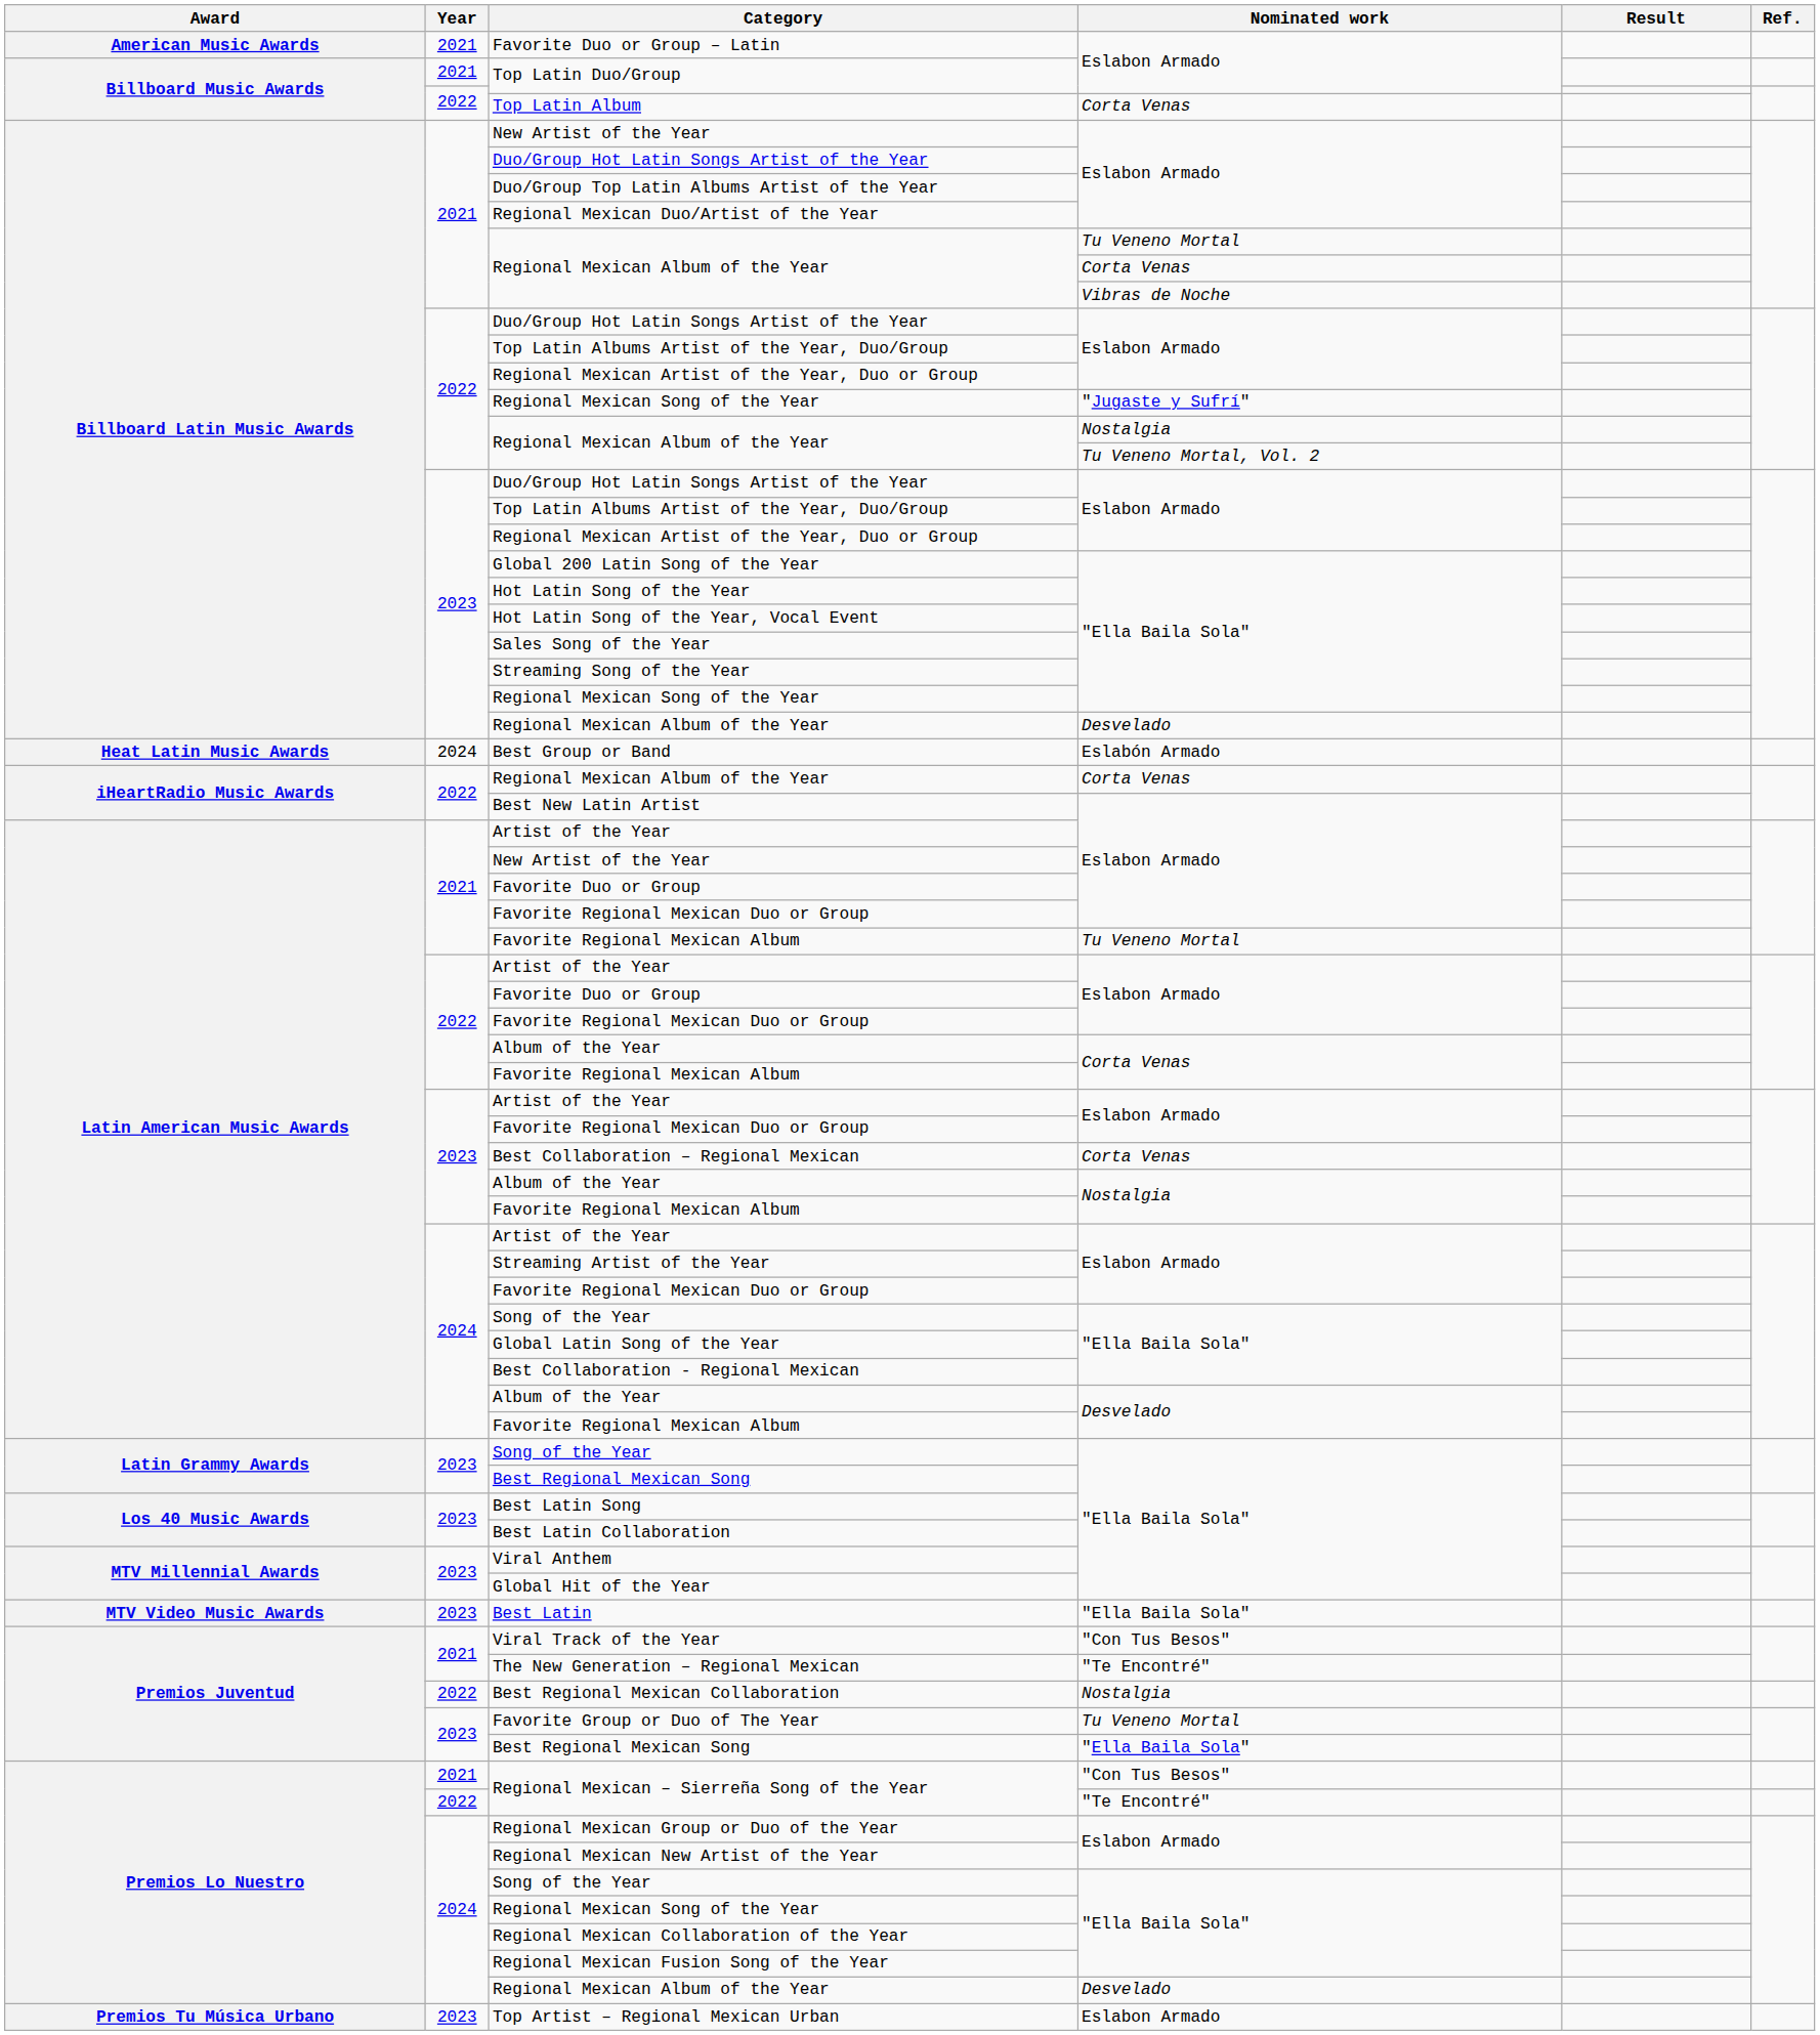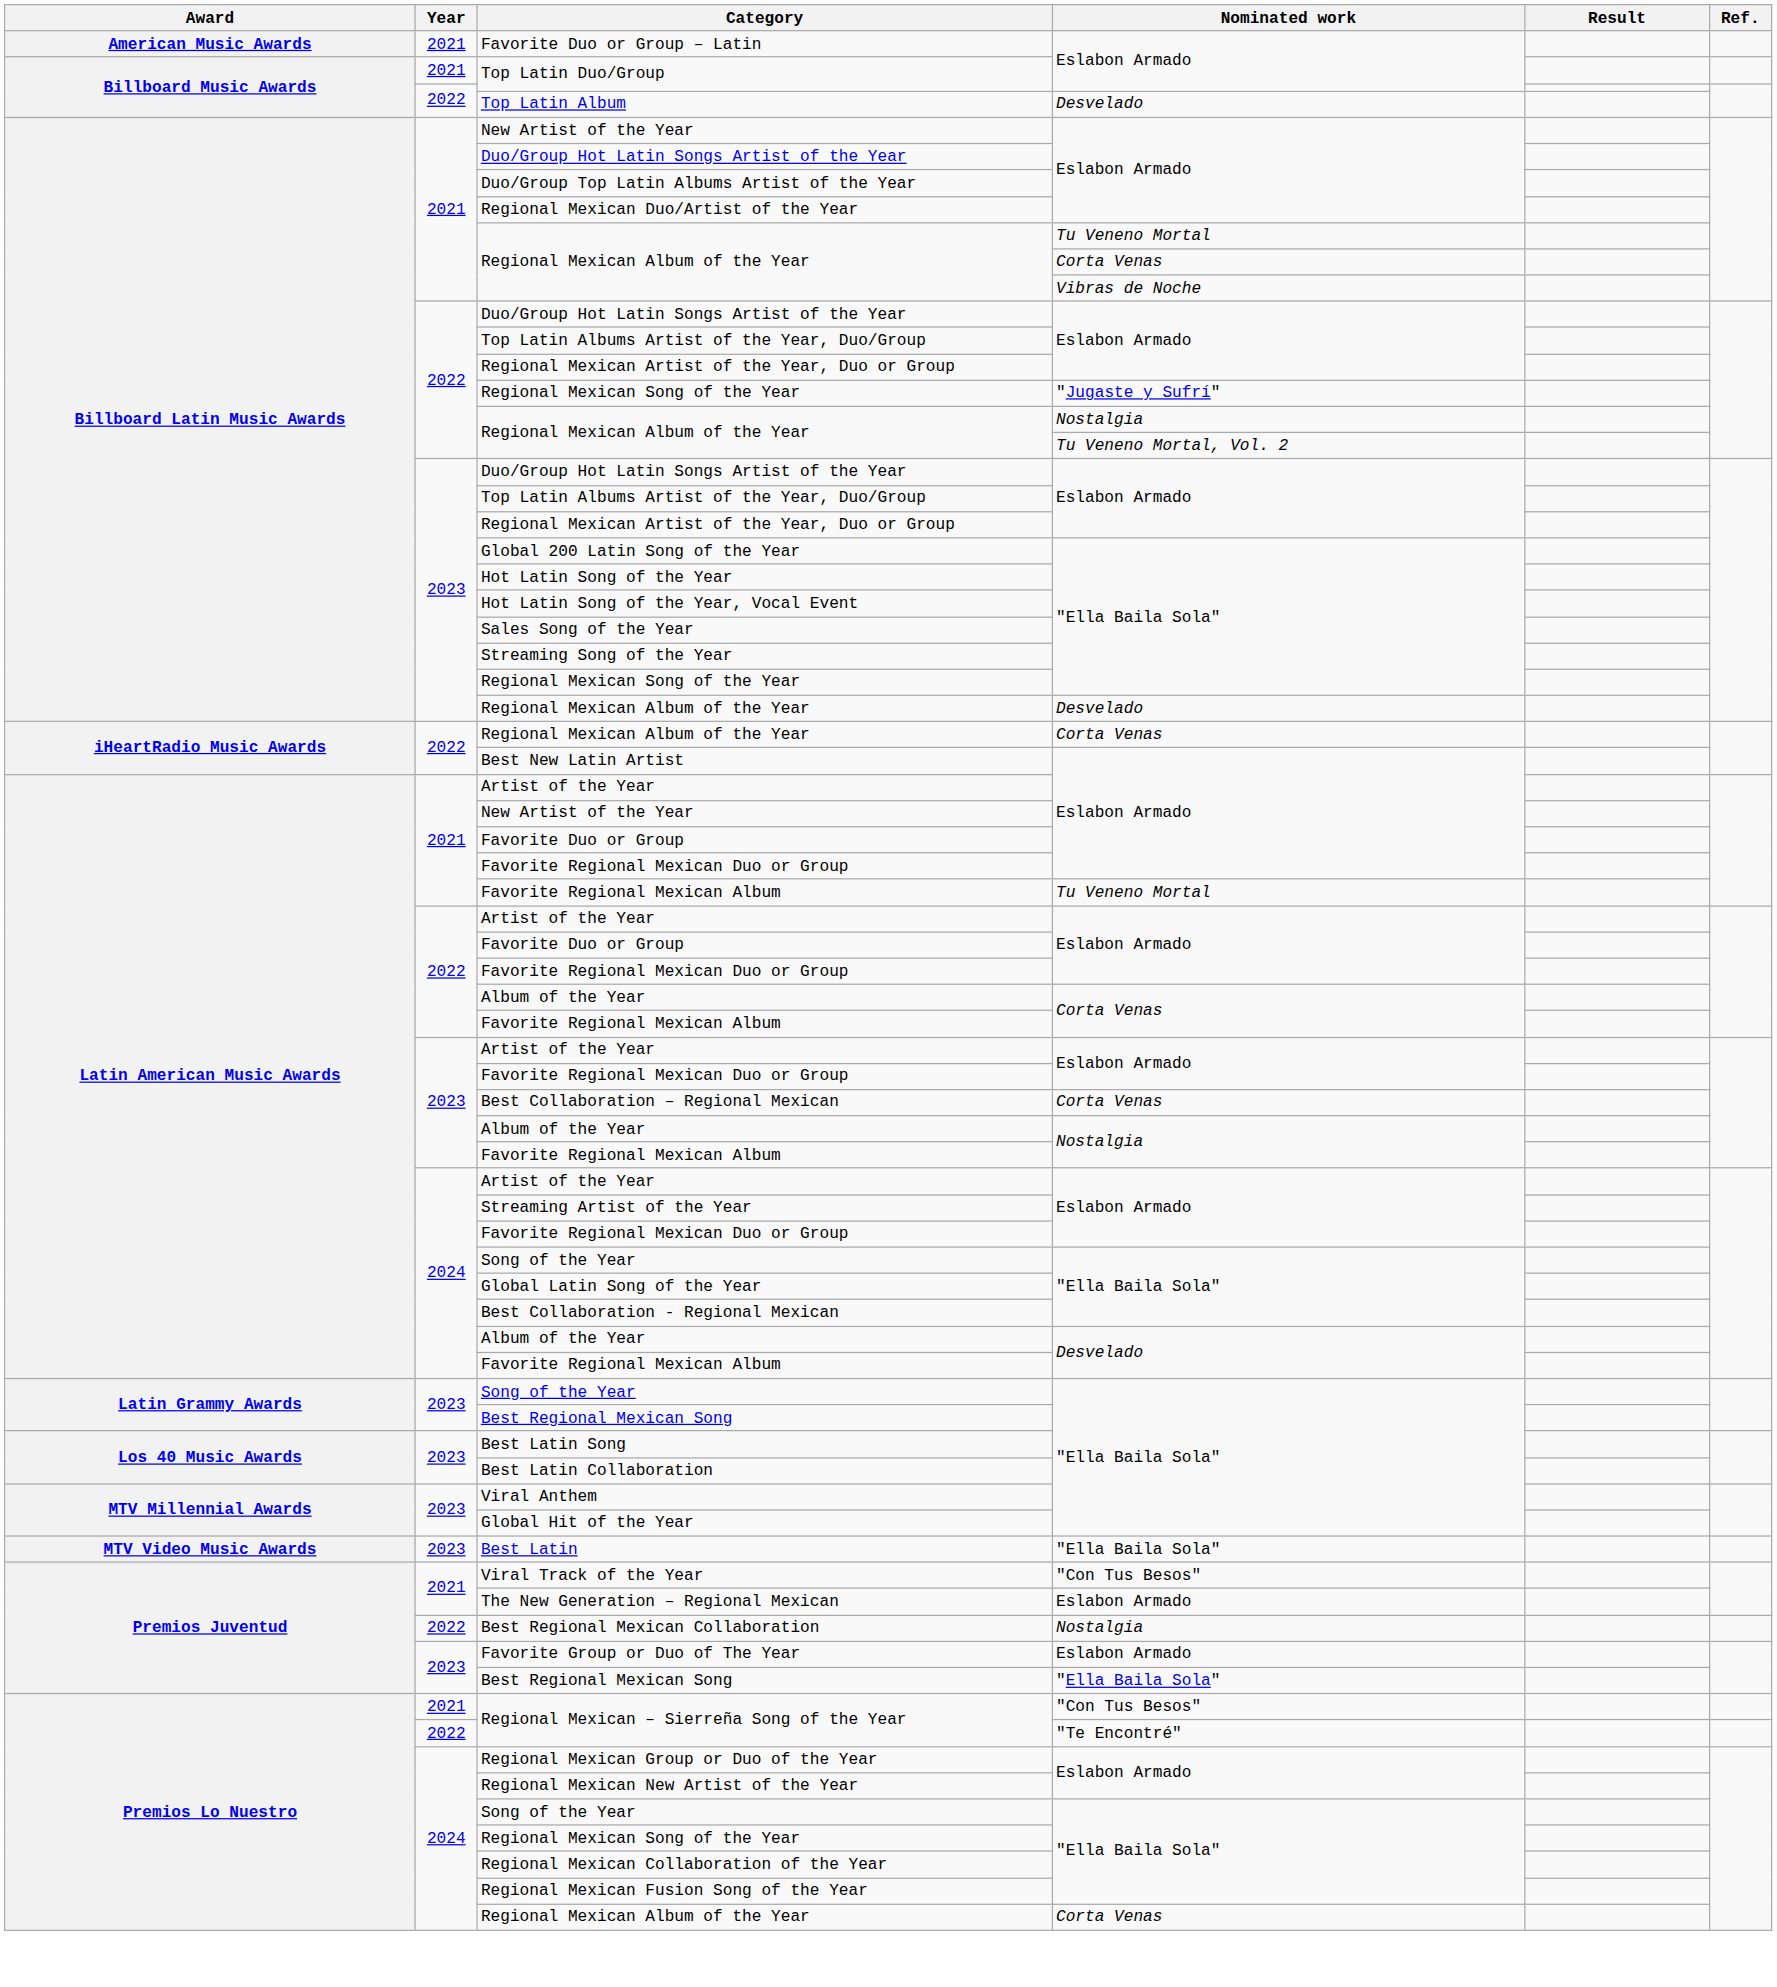 <table class="wikitable sortable plainrowheaders" style="width:90%;">
 <tr>
 <th style="width:20%;">Award</th>
 <th width=3%>Year</th>
 <th style="width:28%;">Category</th>
 <th style="width:23%;">Nominated work</th>
 <th style="width:9%;">Result</th>
 <th style="width:3%;">Ref.</th>
 </tr>
 <tr>
 <th rowspan="1" scope="row"><a href='#'>American Music Awards</a></th>
 <td align="center"><a href='#'>2021</a></td>
 <td>Favorite Duo or Group – Latin</td>
 <td rowspan="3">Eslabon Armado</td>
 <td></td>
 <td></td>
 </tr>
 <tr>
 <th rowspan="3" scope="row"><a href='#'>Billboard Music Awards</a></th>
 <td align="center"><a href='#'>2021</a></td>
 <td rowspan="2">Top Latin Duo/Group</td>
 <td></td>
 <td></td>
 </tr>
 <tr>
 <td rowspan="2" align="center"><a href='#'>2022</a></td>
 <td></td>
 <td rowspan="2"></td>
 </tr>
 <tr>
 <td><a href='#'>Top Latin Album</a></td>
-<td><em>Corta Venas</em></td>
+<td><em>Desvelado</em></td>
 <td></td>
 </tr>
 <tr>
 <th rowspan="23" scope="row"><a href='#'>Billboard Latin Music Awards</a></th>
 <td rowspan="7" align="center"><a href='#'>2021</a></td>
 <td>New Artist of the Year</td>
 <td rowspan="4">Eslabon Armado</td>
 <td></td>
 <td rowspan="7"></td>
 </tr>
 <tr>
 <td><a href='#'>Duo/Group Hot Latin Songs Artist of the Year</a></td>
 <td></td>
 </tr>
 <tr>
 <td>Duo/Group Top Latin Albums Artist of the Year</td>
 <td></td>
 </tr>
 <tr>
 <td>Regional Mexican Duo/Artist of the Year</td>
 <td></td>
 </tr>
 <tr>
 <td rowspan="3">Regional Mexican Album of the Year</td>
 <td><em>Tu Veneno Mortal</em></td>
 <td></td>
 </tr>
 <tr>
 <td><em>Corta Venas</em></td>
 <td></td>
 </tr>
 <tr>
 <td><em>Vibras de Noche</em></td>
 <td></td>
 </tr>
 <tr>
 <td rowspan="6" align="center"><a href='#'>2022</a></td>
 <td>Duo/Group Hot Latin Songs Artist of the Year</td>
 <td rowspan="3">Eslabon Armado</td>
 <td></td>
 <td rowspan="6" style="text-align:center;"></td>
 </tr>
 <tr>
 <td>Top Latin Albums Artist of the Year, Duo/Group</td>
 <td></td>
 </tr>
 <tr>
 <td>Regional Mexican Artist of the Year, Duo or Group</td>
 <td></td>
 </tr>
 <tr>
 <td>Regional Mexican Song of the Year</td>
 <td>"<a href='#'>Jugaste y Sufrí</a>" </td>
 <td></td>
 </tr>
 <tr>
 <td rowspan="2">Regional Mexican Album of the Year</td>
 <td><em>Nostalgia</em></td>
 <td></td>
 </tr>
 <tr>
 <td><em>Tu Veneno Mortal, Vol. 2</em></td>
 <td></td>
 </tr>
 <tr>
 <td rowspan="10" align="center"><a href='#'>2023</a></td>
 <td>Duo/Group Hot Latin Songs Artist of the Year</td>
 <td rowspan="3">Eslabon Armado</td>
 <td></td>
 <td rowspan="10" align="center"></td>
 </tr>
 <tr>
 <td>Top Latin Albums Artist of the Year, Duo/Group</td>
 <td></td>
 </tr>
 <tr>
 <td>Regional Mexican Artist of the Year, Duo or Group</td>
 <td></td>
 </tr>
 <tr>
 <td>Global 200 Latin Song of the Year</td>
 <td rowspan="6">"Ella Baila Sola" </td>
 <td></td>
 </tr>
 <tr>
 <td>Hot Latin Song of the Year</td>
 <td></td>
 </tr>
 <tr>
 <td>Hot Latin Song of the Year, Vocal Event</td>
 <td></td>
 </tr>
 <tr>
 <td>Sales Song of the Year</td>
 <td></td>
 </tr>
 <tr>
 <td>Streaming Song of the Year</td>
 <td></td>
 </tr>
 <tr>
 <td>Regional Mexican Song of the Year</td>
 <td></td>
 </tr>
 <tr>
 <td>Regional Mexican Album of the Year</td>
 <td><em>Desvelado</em></td>
 <td></td>
-</tr>
-<tr>
-<th scope="row"><a href='#'>Heat Latin Music Awards</a></th>
-<td align="center">2024</td>
-<td>Best Group or Band</td>
-<td>Eslabón Armado</td>
-<td></td>
-<td align="center"></td>
 </tr>
 <tr>
 <th scope="row" rowspan="2"><a href='#'>iHeartRadio Music Awards</a></th>
 <td rowspan="2" align="center"><a href='#'>2022</a></td>
 <td>Regional Mexican Album of the Year</td>
 <td><em>Corta Venas</em></td>
 <td></td>
 <td rowspan="2"></td>
 </tr>
 <tr>
 <td>Best New Latin Artist</td>
 <td rowspan="5">Eslabon Armado</td>
 <td></td>
 </tr>
 <tr>
 <th scope="row" rowspan="23"><a href='#'>Latin American Music Awards</a></th>
 <td rowspan="5" align="center"><a href='#'>2021</a></td>
 <td>Artist of the Year</td>
 <td></td>
 <td rowspan="5"></td>
 </tr>
 <tr>
 <td>New Artist of the Year</td>
 <td></td>
 </tr>
 <tr>
 <td>Favorite Duo or Group</td>
 <td></td>
 </tr>
 <tr>
 <td>Favorite Regional Mexican Duo or Group</td>
 <td></td>
 </tr>
 <tr>
 <td>Favorite Regional Mexican Album</td>
 <td><em>Tu Veneno Mortal</em></td>
 <td></td>
 </tr>
 <tr>
 <td rowspan="5" align="center"><a href='#'>2022</a></td>
 <td>Artist of the Year</td>
 <td rowspan="3">Eslabon Armado</td>
 <td></td>
 <td rowspan="5"></td>
 </tr>
 <tr>
 <td>Favorite Duo or Group</td>
 <td></td>
 </tr>
 <tr>
 <td>Favorite Regional Mexican Duo or Group</td>
 <td></td>
 </tr>
 <tr>
 <td>Album of the Year</td>
 <td rowspan="2"><em>Corta Venas</em></td>
 <td></td>
 </tr>
 <tr>
 <td>Favorite Regional Mexican Album</td>
 <td></td>
 </tr>
 <tr>
 <td rowspan="5" align="center"><a href='#'>2023</a></td>
 <td>Artist of the Year</td>
 <td rowspan="2">Eslabon Armado</td>
 <td></td>
 <td rowspan="5"></td>
 </tr>
 <tr>
 <td>Favorite Regional Mexican Duo or Group</td>
 <td></td>
 </tr>
 <tr>
 <td>Best Collaboration – Regional Mexican</td>
 <td><em>Corta Venas</em></td>
 <td></td>
 </tr>
 <tr>
 <td>Album of the Year</td>
 <td rowspan="2"><em>Nostalgia</em></td>
 <td></td>
 </tr>
 <tr>
 <td>Favorite Regional Mexican Album</td>
 <td></td>
 </tr>
 <tr>
 <td align="center" rowspan="8"><a href='#'>2024</a></td>
 <td>Artist of the Year</td>
 <td rowspan="3">Eslabon Armado</td>
 <td></td>
 <td align="center" rowspan="8"></td>
 </tr>
 <tr>
 <td>Streaming Artist of the Year</td>
 <td></td>
 </tr>
 <tr>
 <td>Favorite Regional Mexican Duo or Group</td>
 <td></td>
 </tr>
 <tr>
 <td>Song of the Year</td>
 <td rowspan="3">"Ella Baila Sola" </td>
 <td></td>
 </tr>
 <tr>
 <td>Global Latin Song of the Year</td>
 <td></td>
 </tr>
 <tr>
 <td>Best Collaboration - Regional Mexican</td>
 <td></td>
 </tr>
 <tr>
 <td>Album of the Year</td>
 <td rowspan="2"><em>Desvelado</em></td>
 <td></td>
 </tr>
 <tr>
 <td>Favorite Regional Mexican Album</td>
 <td></td>
 </tr>
 <tr>
 <th scope="row" rowspan="2"><a href='#'>Latin Grammy Awards</a></th>
 <td rowspan="2" align="center"><a href='#'>2023</a></td>
 <td><a href='#'>Song of the Year</a></td>
 <td rowspan="6">"Ella Baila Sola" </td>
 <td></td>
 <td rowspan="2" align="center"></td>
 </tr>
 <tr>
 <td><a href='#'>Best Regional Mexican Song</a></td>
 <td></td>
 </tr>
 <tr>
 <th scope="row" rowspan="2"><a href='#'>Los 40 Music Awards</a></th>
 <td align="center" rowspan="2"><a href='#'>2023</a></td>
 <td>Best Latin Song</td>
 <td></td>
 <td rowspan="2"></td>
 </tr>
 <tr>
 <td>Best Latin Collaboration</td>
 <td></td>
 </tr>
 <tr>
 <th scope="row" rowspan="2"><a href='#'>MTV Millennial Awards</a></th>
 <td rowspan="2" align="center"><a href='#'>2023</a></td>
 <td>Viral Anthem</td>
 <td></td>
 <td rowspan="2"></td>
 </tr>
 <tr>
 <td>Global Hit of the Year</td>
 <td></td>
 </tr>
 <tr>
 <th scope="row"><a href='#'>MTV Video Music Awards</a></th>
 <td align="center"><a href='#'>2023</a></td>
 <td><a href='#'>Best Latin</a></td>
 <td>"Ella Baila Sola" </td>
 <td></td>
 <td></td>
 </tr>
 <tr>
 <th scope="row" rowspan="5"><a href='#'>Premios Juventud</a></th>
 <td rowspan="2" align="center"><a href='#'>2021</a></td>
 <td>Viral Track of the Year</td>
 <td>"Con Tus Besos"</td>
 <td></td>
 <td rowspan="2"></td>
 </tr>
 <tr>
 <td>The New Generation – Regional Mexican</td>
-<td>"Te Encontré" </td>
+<td>Eslabon Armado</td>
 <td></td>
 </tr>
 <tr>
 <td align="center"><a href='#'>2022</a></td>
 <td>Best Regional Mexican Collaboration</td>
 <td><em>Nostalgia</em></td>
 <td></td>
 <td></td>
 </tr>
 <tr>
 <td rowspan="2" align="center"><a href='#'>2023</a></td>
 <td>Favorite Group or Duo of The Year</td>
-<td><em>Tu Veneno Mortal</em></td>
+<td>Eslabon Armado</td>
 <td></td>
 <td rowspan="2"></td>
 </tr>
 <tr>
 <td>Best Regional Mexican Song</td>
 <td>"<a href='#'>Ella Baila Sola</a>" </td>
 <td></td>
 </tr>
 <tr>
 <th scope="row" rowspan="9"><a href='#'>Premios Lo Nuestro</a></th>
 <td align="center"><a href='#'>2021</a></td>
 <td rowspan="2">Regional Mexican – Sierreña Song of the Year</td>
 <td>"Con Tus Besos"</td>
 <td></td>
 <td></td>
 </tr>
 <tr>
 <td align="center"><a href='#'>2022</a></td>
 <td>"Te Encontré" </td>
 <td></td>
 <td></td>
 </tr>
 <tr>
 <td rowspan="7" align="center"><a href='#'>2024</a></td>
 <td>Regional Mexican Group or Duo of the Year</td>
 <td rowspan="2">Eslabon Armado</td>
 <td></td>
 <td align="center" rowspan="7"></td>
 </tr>
 <tr>
 <td>Regional Mexican New Artist of the Year</td>
 <td></td>
 </tr>
 <tr>
 <td>Song of the Year</td>
 <td rowspan="4">"Ella Baila Sola" </td>
 <td></td>
 </tr>
 <tr>
 <td>Regional Mexican Song of the Year</td>
 <td></td>
 </tr>
 <tr>
 <td>Regional Mexican Collaboration of the Year</td>
 <td></td>
 </tr>
 <tr>
 <td>Regional Mexican Fusion Song of the Year</td>
 <td></td>
 </tr>
 <tr>
 <td>Regional Mexican Album of the Year</td>
-<td><em>Desvelado</em></td>
-<td></td>
-</tr>
-<tr>
-<th scope="row"><a href='#'>Premios Tu Música Urbano</a></th>
-<td align="center"><a href='#'>2023</a></td>
-<td>Top Artist – Regional Mexican Urban</td>
-<td>Eslabon Armado</td>
-<td></td>
+<td><em>Corta Venas</em></td>
 <td></td>
 </tr>
 </table>
